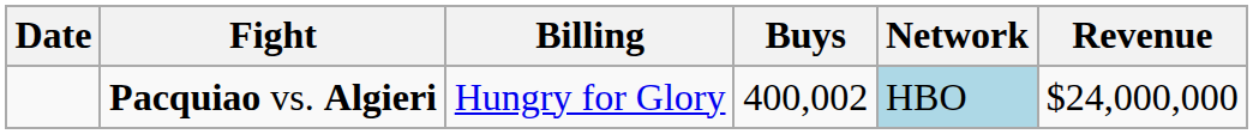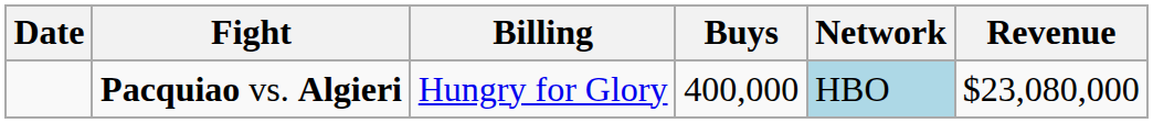 <table class="wikitable">
 <tr>
 <th>Date</th>
 <th>Fight</th>
 <th>Billing</th>
 <th>Buys</th>
 <th>Network</th>
 <th>Revenue</th>
 </tr>
 <tr>
 <td align=center></td>
 <td><strong>Pacquiao</strong> vs. <strong>Algieri</strong></td>
 <td><a href='#'>Hungry for Glory</a></td>
-<td>400,002</td>
+<td>400,000</td>
 <td style="background: lightblue;">HBO</td>
-<td>$24,000,000</td>
+<td>$23,080,000</td>
 </tr>
 </table>
